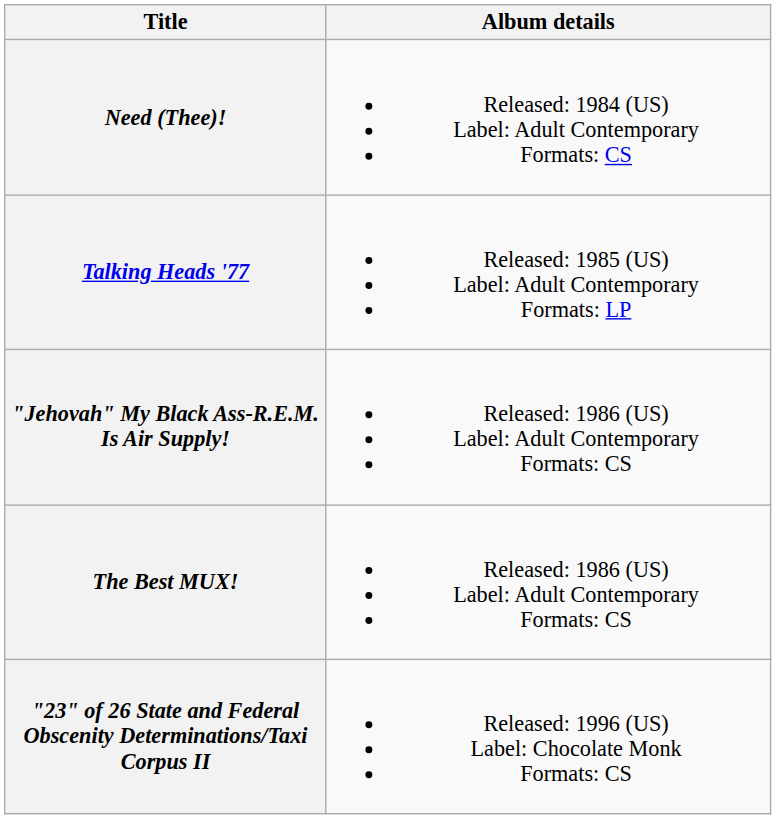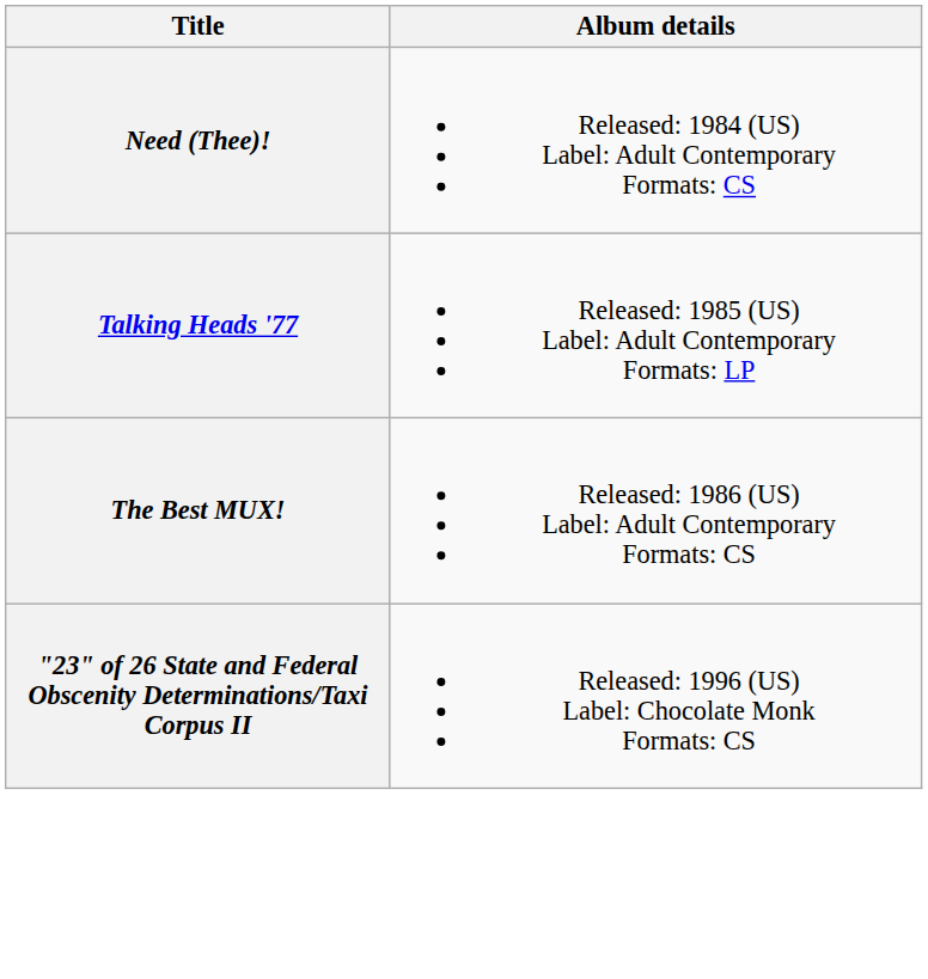 <table class="wikitable plainrowheaders" style="text-align:center;">
 <tr>
 <th scope="col" rowspan="1" style="width:14em;">Title</th>
 <th scope="col" rowspan="1" style="width:19.5em;">Album details</th>
 </tr>
 <tr>
 <th scope="row"><em>Need (Thee)!</em></th>
 <td><br><ul><li>Released: 1984 <span>(US)</span></li><li>Label: Adult Contemporary</li><li>Formats: <a href='#'>CS</a></li></ul></td>
 </tr>
 <tr>
 <th scope="row"><em><a href='#'>Talking Heads '77</a></em></th>
 <td><br><ul><li>Released: 1985 <span>(US)</span></li><li>Label: Adult Contemporary</li><li>Formats: <a href='#'>LP</a></li></ul></td>
 </tr>
 <tr>
-<th scope="row"><em>"Jehovah" My Black Ass-R.E.M. Is Air Supply!</em></th>
-<td><br><ul><li>Released: 1986 <span>(US)</span></li><li>Label: Adult Contemporary</li><li>Formats: CS</li></ul></td>
-</tr>
-<tr>
 <th scope="row"><em>The Best MUX!</em></th>
 <td><br><ul><li>Released: 1986 <span>(US)</span></li><li>Label: Adult Contemporary</li><li>Formats: CS</li></ul></td>
 </tr>
 <tr>
 <th scope="row"><em>"23" of 26 State and Federal Obscenity Determinations/Taxi Corpus II</em></th>
 <td><br><ul><li>Released: 1996 <span>(US)</span></li><li>Label: Chocolate Monk</li><li>Formats: CS</li></ul></td>
 </tr>
 </table>
